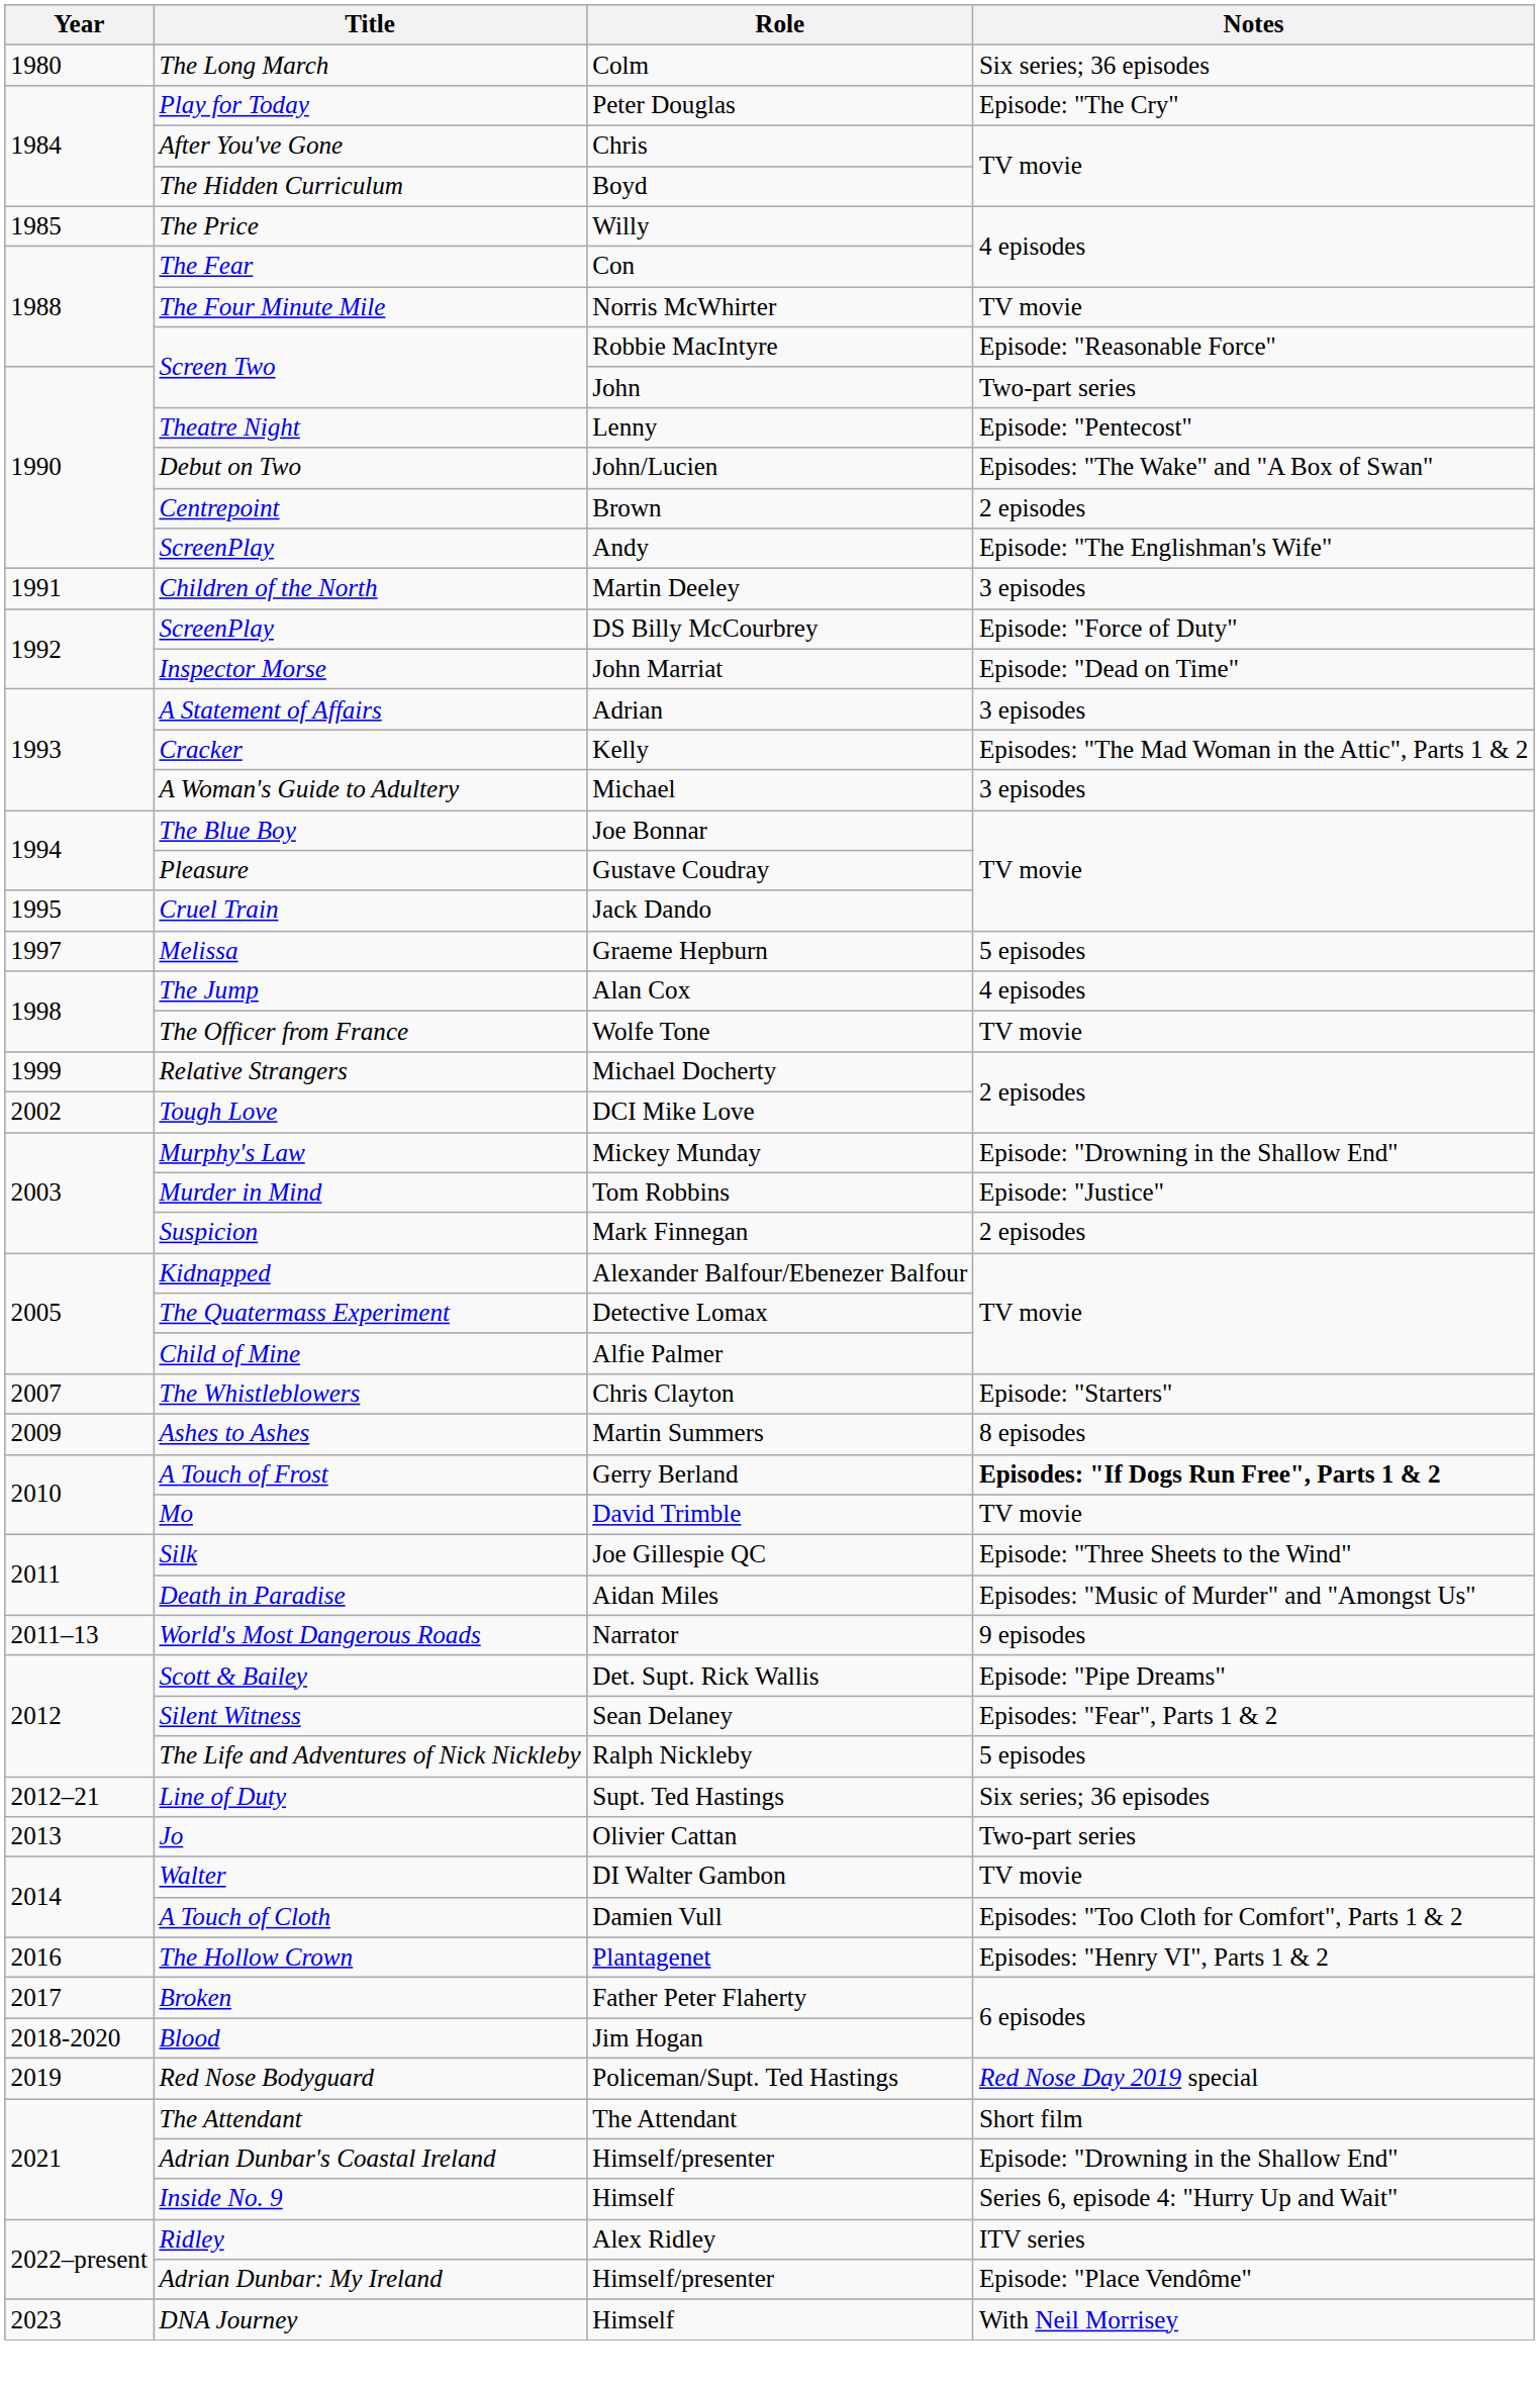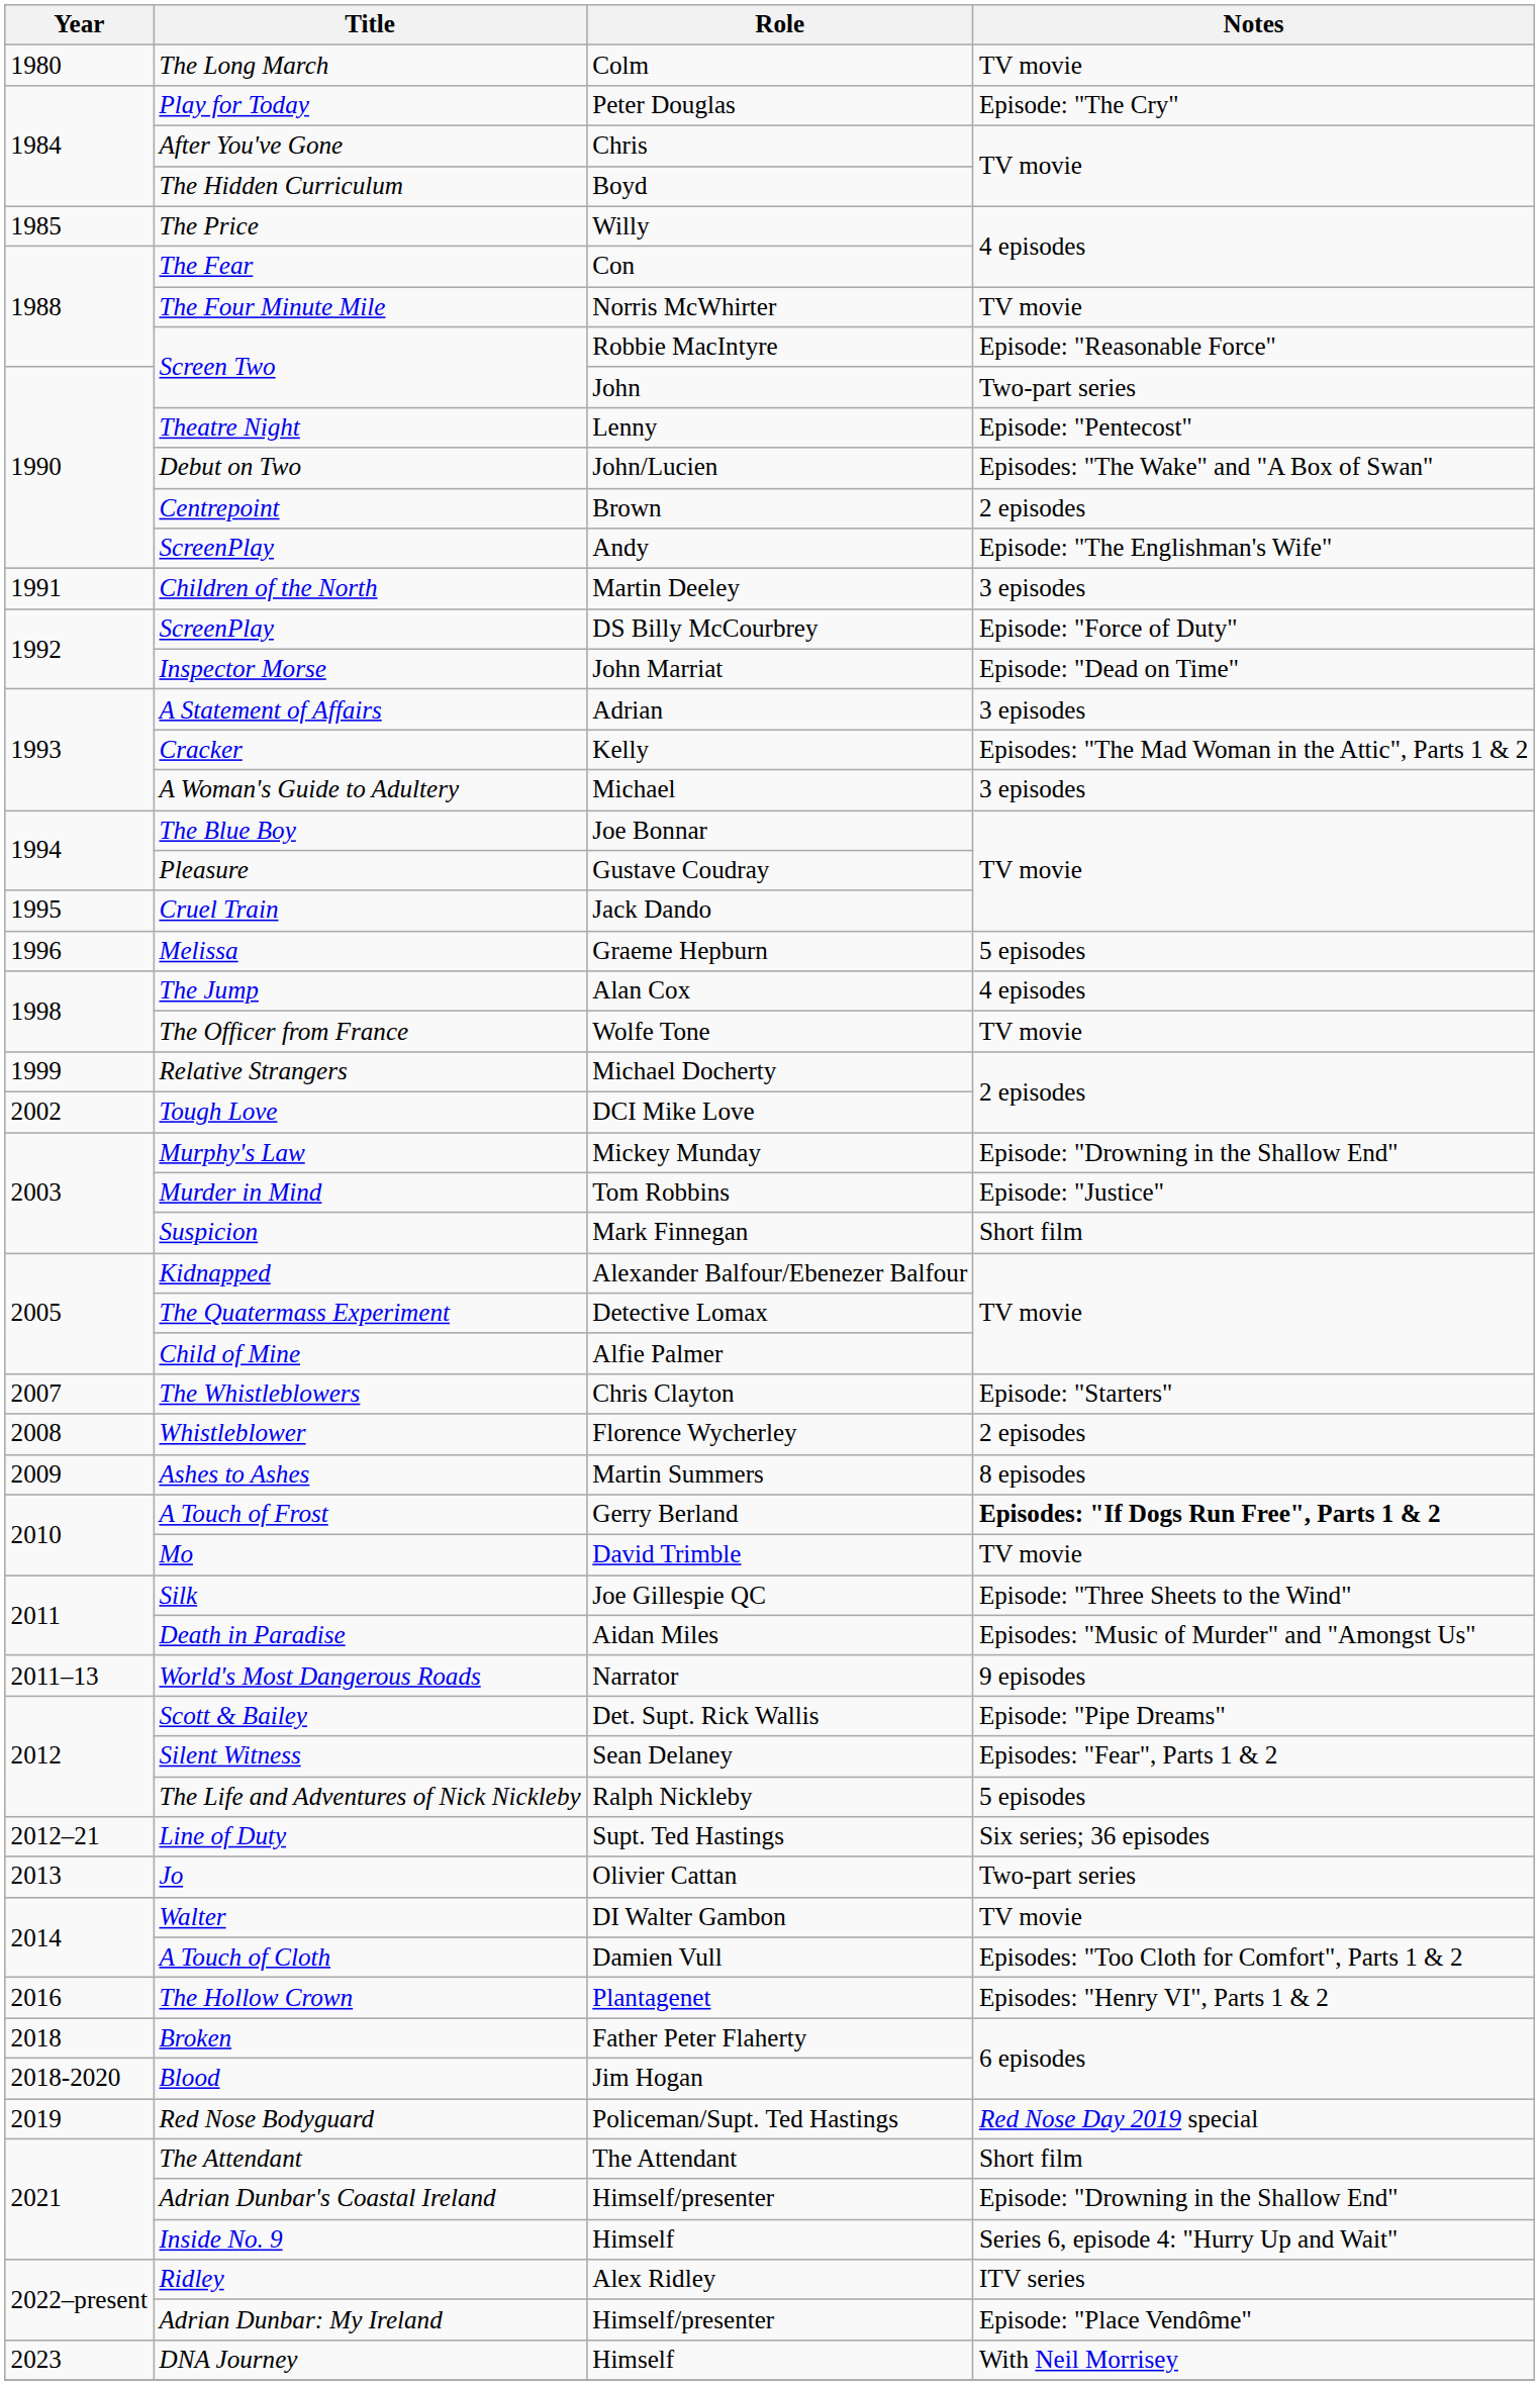 <table class="wikitable">
 <tr>
 <th>Year</th>
 <th>Title</th>
 <th>Role</th>
 <th>Notes</th>
 </tr>
 <tr>
 <td>1980</td>
 <td><em>The Long March</em></td>
 <td>Colm</td>
-<td>Six series; 36 episodes</td>
+<td>TV movie</td>
 </tr>
 <tr>
 <td rowspan="3">1984</td>
 <td><em><a href='#'>Play for Today</a></em></td>
 <td>Peter Douglas</td>
 <td>Episode: "The Cry"</td>
 </tr>
 <tr>
 <td><em>After You've Gone</em></td>
 <td>Chris</td>
 <td rowspan=2>TV movie</td>
 </tr>
 <tr>
 <td><em>The Hidden Curriculum</em></td>
 <td>Boyd</td>
 </tr>
 <tr>
 <td>1985</td>
 <td><em>The Price</em></td>
 <td>Willy</td>
 <td rowspan=2>4 episodes</td>
 </tr>
 <tr>
 <td rowspan="3">1988</td>
 <td><em><a href='#'>The Fear</a></em></td>
 <td>Con</td>
 </tr>
 <tr>
 <td><em><a href='#'>The Four Minute Mile</a></em></td>
 <td>Norris McWhirter</td>
 <td>TV movie</td>
 </tr>
 <tr>
 <td rowspan="2"><em><a href='#'>Screen Two</a></em></td>
 <td>Robbie MacIntyre</td>
 <td>Episode: "Reasonable Force"</td>
 </tr>
 <tr>
 <td rowspan="5">1990</td>
 <td>John</td>
 <td>Two-part series</td>
 </tr>
 <tr>
 <td><em><a href='#'>Theatre Night</a></em></td>
 <td>Lenny</td>
 <td>Episode: "Pentecost"</td>
 </tr>
 <tr>
 <td><em>Debut on Two</em></td>
 <td>John/Lucien</td>
 <td>Episodes: "The Wake" and "A Box of Swan"</td>
 </tr>
 <tr>
 <td><em><a href='#'>Centrepoint</a></em></td>
 <td>Brown</td>
 <td>2 episodes</td>
 </tr>
 <tr>
 <td><em><a href='#'>ScreenPlay</a></em></td>
 <td>Andy</td>
 <td>Episode: "The Englishman's Wife"</td>
 </tr>
 <tr>
 <td>1991</td>
 <td><em><a href='#'>Children of the North</a></em></td>
 <td>Martin Deeley</td>
 <td>3 episodes</td>
 </tr>
 <tr>
 <td rowspan="2">1992</td>
 <td><em><a href='#'>ScreenPlay</a></em></td>
 <td>DS Billy McCourbrey</td>
 <td>Episode: "Force of Duty"</td>
 </tr>
 <tr>
 <td><em><a href='#'>Inspector Morse</a></em></td>
 <td>John Marriat</td>
 <td>Episode: "Dead on Time"</td>
 </tr>
 <tr>
 <td rowspan="3">1993</td>
 <td><em><a href='#'>A Statement of Affairs</a></em></td>
 <td>Adrian</td>
 <td>3 episodes</td>
 </tr>
 <tr>
 <td><em><a href='#'>Cracker</a></em></td>
 <td>Kelly</td>
 <td>Episodes: "The Mad Woman in the Attic", Parts 1 & 2</td>
 </tr>
 <tr>
 <td><em>A Woman's Guide to Adultery</em></td>
 <td>Michael</td>
 <td>3 episodes</td>
 </tr>
 <tr>
 <td rowspan="2">1994</td>
 <td><em><a href='#'>The Blue Boy</a></em></td>
 <td>Joe Bonnar</td>
 <td rowspan=3>TV movie</td>
 </tr>
 <tr>
 <td><em>Pleasure</em></td>
 <td>Gustave Coudray</td>
 </tr>
 <tr>
 <td>1995</td>
 <td><em><a href='#'>Cruel Train</a></em></td>
 <td>Jack Dando</td>
 </tr>
 <tr>
-<td>1997</td>
+<td>1996</td>
 <td><em><a href='#'>Melissa</a></em></td>
 <td>Graeme Hepburn</td>
 <td>5 episodes</td>
 </tr>
 <tr>
 <td rowspan="2">1998</td>
 <td><em><a href='#'>The Jump</a></em></td>
 <td>Alan Cox</td>
 <td>4 episodes</td>
 </tr>
 <tr>
 <td><em>The Officer from France</em></td>
 <td>Wolfe Tone</td>
 <td>TV movie</td>
 </tr>
 <tr>
 <td>1999</td>
 <td><em>Relative Strangers</em></td>
 <td>Michael Docherty</td>
 <td rowspan=2>2 episodes</td>
 </tr>
 <tr>
 <td>2002</td>
 <td><em><a href='#'>Tough Love</a></em></td>
 <td>DCI Mike Love</td>
 </tr>
 <tr>
 <td rowspan="3">2003</td>
 <td><em><a href='#'>Murphy's Law</a></em></td>
 <td>Mickey Munday</td>
 <td>Episode: "Drowning in the Shallow End"</td>
 </tr>
 <tr>
 <td><em><a href='#'>Murder in Mind</a></em></td>
 <td>Tom Robbins</td>
 <td>Episode: "Justice"</td>
 </tr>
 <tr>
 <td><em><a href='#'>Suspicion</a></em></td>
 <td>Mark Finnegan</td>
-<td>2 episodes</td>
+<td>Short film</td>
 </tr>
 <tr>
 <td rowspan="3">2005</td>
 <td><em><a href='#'>Kidnapped</a></em></td>
 <td>Alexander Balfour/Ebenezer Balfour</td>
 <td rowspan=3>TV movie</td>
 </tr>
 <tr>
 <td><em><a href='#'>The Quatermass Experiment</a></em></td>
 <td>Detective Lomax</td>
 </tr>
 <tr>
 <td><em><a href='#'>Child of Mine</a></em></td>
 <td>Alfie Palmer</td>
 </tr>
 <tr>
 <td>2007</td>
 <td><em><a href='#'>The Whistleblowers</a></em></td>
 <td>Chris Clayton</td>
 <td>Episode: "Starters"</td>
+</tr>
+<tr>
+<td>2008</td>
+<td><em><a href='#'>Whistleblower</a></em></td>
+<td>Florence Wycherley</td>
+<td>2 episodes</td>
 </tr>
 <tr>
 <td>2009</td>
 <td><em><a href='#'>Ashes to Ashes</a></em></td>
 <td>Martin Summers</td>
 <td>8 episodes</td>
 </tr>
 <tr>
 <td rowspan="2">2010</td>
 <td><em><a href='#'>A Touch of Frost</a></em></td>
 <td>Gerry Berland</td>
 <td><strong>Episodes: "If Dogs Run Free", Parts 1 & 2</strong></td>
 </tr>
 <tr>
 <td><em><a href='#'>Mo</a></em></td>
 <td><a href='#'>David Trimble</a></td>
 <td>TV movie</td>
 </tr>
 <tr>
 <td rowspan="2">2011</td>
 <td><em><a href='#'>Silk</a></em></td>
 <td>Joe Gillespie QC</td>
 <td>Episode: "Three Sheets to the Wind"</td>
 </tr>
 <tr>
 <td><em><a href='#'>Death in Paradise</a></em></td>
 <td>Aidan Miles</td>
 <td>Episodes: "Music of Murder" and "Amongst Us"</td>
 </tr>
 <tr>
 <td>2011–13</td>
 <td><em><a href='#'>World's Most Dangerous Roads</a></em></td>
 <td>Narrator</td>
 <td>9 episodes</td>
 </tr>
 <tr>
 <td rowspan="3">2012</td>
 <td><em><a href='#'>Scott & Bailey</a></em></td>
 <td>Det. Supt. Rick Wallis</td>
 <td>Episode: "Pipe Dreams"</td>
 </tr>
 <tr>
 <td><em><a href='#'>Silent Witness</a></em></td>
 <td>Sean Delaney</td>
 <td>Episodes: "Fear", Parts 1 & 2</td>
 </tr>
 <tr>
 <td><em>The Life and Adventures of Nick Nickleby</em></td>
 <td>Ralph Nickleby</td>
 <td>5 episodes</td>
 </tr>
 <tr>
 <td>2012–21</td>
 <td><em><a href='#'>Line of Duty</a></em></td>
 <td>Supt. Ted Hastings</td>
 <td>Six series; 36 episodes</td>
 </tr>
 <tr>
 <td>2013</td>
 <td><em><a href='#'>Jo</a></em></td>
 <td>Olivier Cattan</td>
 <td>Two-part series</td>
 </tr>
 <tr>
 <td rowspan="2">2014</td>
 <td><em><a href='#'>Walter</a></em></td>
 <td>DI Walter Gambon</td>
 <td>TV movie</td>
 </tr>
 <tr>
 <td><em><a href='#'>A Touch of Cloth</a></em></td>
 <td>Damien Vull</td>
 <td>Episodes: "Too Cloth for Comfort", Parts 1 & 2</td>
 </tr>
 <tr>
 <td>2016</td>
 <td><em><a href='#'>The Hollow Crown</a></em></td>
 <td><a href='#'>Plantagenet</a></td>
 <td>Episodes: "Henry VI", Parts 1 & 2</td>
 </tr>
 <tr>
-<td>2017</td>
+<td>2018</td>
 <td><em><a href='#'>Broken</a></em></td>
 <td>Father Peter Flaherty</td>
 <td rowspan=2>6 episodes</td>
 </tr>
 <tr>
 <td>2018-2020</td>
 <td><em><a href='#'>Blood</a></em></td>
 <td>Jim Hogan</td>
 </tr>
 <tr>
 <td>2019</td>
 <td><em>Red Nose Bodyguard</em></td>
 <td>Policeman/Supt. Ted Hastings</td>
 <td><em><a href='#'>Red Nose Day 2019</a></em> special</td>
 </tr>
 <tr>
 <td rowspan="3">2021</td>
 <td><em>The Attendant</em></td>
 <td>The Attendant</td>
 <td>Short film</td>
 </tr>
 <tr>
 <td><em>Adrian Dunbar's Coastal Ireland</em></td>
 <td>Himself/presenter</td>
 <td>Episode: "Drowning in the Shallow End"</td>
 </tr>
 <tr>
 <td><em><a href='#'>Inside No. 9</a></em></td>
 <td>Himself</td>
 <td>Series 6, episode 4: "Hurry Up and Wait"</td>
 </tr>
 <tr>
 <td rowspan="2">2022–present</td>
 <td><em><a href='#'>Ridley</a></em></td>
 <td>Alex Ridley</td>
 <td>ITV series</td>
 </tr>
 <tr>
 <td><em>Adrian Dunbar: My Ireland</em></td>
 <td>Himself/presenter</td>
 <td>Episode: "Place Vendôme"</td>
 </tr>
 <tr>
 <td>2023</td>
 <td><em>DNA Journey</em></td>
 <td>Himself</td>
 <td>With <a href='#'>Neil Morrisey</a></td>
 </tr>
 <tr>
 </tr>
 </table>
